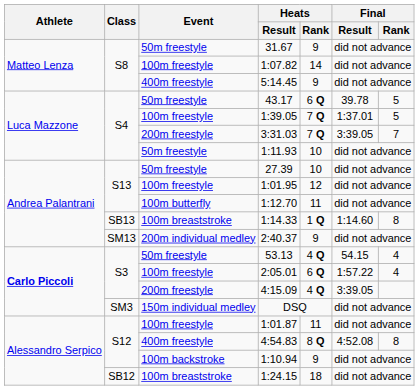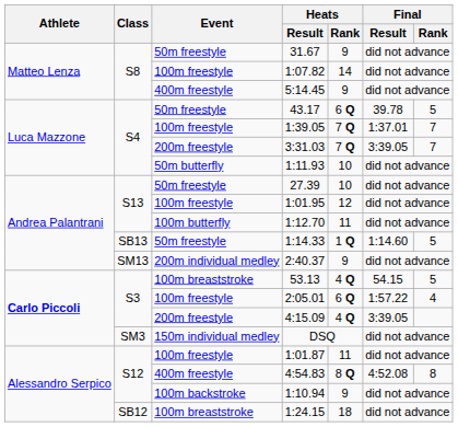 <table class=wikitable style="font-size:90%">
 <tr>
 <th rowspan="2">Athlete</th>
 <th rowspan="2">Class</th>
 <th rowspan="2">Event</th>
 <th colspan="2">Heats</th>
 <th colspan="2">Final</th>
 </tr>
 <tr>
 <th>Result</th>
 <th>Rank</th>
 <th>Result</th>
 <th>Rank</th>
 </tr>
 <tr>
 <td rowspan="3"><a href='#'>Matteo Lenza</a></td>
 <td rowspan="3" style="text-align:center;">S8</td>
 <td><a href='#'>50m freestyle</a></td>
 <td style="text-align:center;">31.67</td>
 <td style="text-align:center;">9</td>
 <td style="text-align:center;" colspan="2">did not advance</td>
 </tr>
 <tr>
 <td><a href='#'>100m freestyle</a></td>
 <td style="text-align:center;">1:07.82</td>
 <td style="text-align:center;">14</td>
 <td style="text-align:center;" colspan="2">did not advance</td>
 </tr>
 <tr>
 <td><a href='#'>400m freestyle</a></td>
 <td style="text-align:center;">5:14.45</td>
 <td style="text-align:center;">9</td>
 <td style="text-align:center;" colspan="2">did not advance</td>
 </tr>
 <tr>
 <td rowspan="4"><a href='#'>Luca Mazzone</a></td>
 <td rowspan="4" style="text-align:center;">S4</td>
 <td><a href='#'>50m freestyle</a></td>
 <td style="text-align:center;">43.17</td>
 <td style="text-align:center;">6 <strong>Q</strong></td>
 <td style="text-align:center;">39.78</td>
 <td style="text-align:center;">5</td>
 </tr>
 <tr>
 <td><a href='#'>100m freestyle</a></td>
 <td style="text-align:center;">1:39.05</td>
 <td style="text-align:center;">7 <strong>Q</strong></td>
 <td style="text-align:center;">1:37.01</td>
-<td style="text-align:center;">5</td>
+<td style="text-align:center;">7</td>
 </tr>
 <tr>
 <td><a href='#'>200m freestyle</a></td>
 <td style="text-align:center;">3:31.03</td>
 <td style="text-align:center;">7 <strong>Q</strong></td>
 <td style="text-align:center;">3:39.05</td>
 <td style="text-align:center;">7</td>
 </tr>
 <tr>
-<td><a href='#'>50m freestyle</a></td>
+<td><a href='#'>50m butterfly</a></td>
 <td style="text-align:center;">1:11.93</td>
 <td style="text-align:center;">10</td>
 <td style="text-align:center;" colspan="2">did not advance</td>
 </tr>
 <tr>
 <td rowspan="5"><a href='#'>Andrea Palantrani</a></td>
 <td rowspan="3" style="text-align:center;">S13</td>
 <td><a href='#'>50m freestyle</a></td>
 <td style="text-align:center;">27.39</td>
 <td style="text-align:center;">10</td>
 <td style="text-align:center;" colspan="2">did not advance</td>
 </tr>
 <tr>
 <td><a href='#'>100m freestyle</a></td>
 <td style="text-align:center;">1:01.95</td>
 <td style="text-align:center;">12</td>
 <td style="text-align:center;" colspan="2">did not advance</td>
 </tr>
 <tr>
 <td><a href='#'>100m butterfly</a></td>
 <td style="text-align:center;">1:12.70</td>
 <td style="text-align:center;">11</td>
 <td style="text-align:center;" colspan="2">did not advance</td>
 </tr>
 <tr>
 <td style="text-align:center;">SB13</td>
-<td><a href='#'>100m breaststroke</a></td>
+<td><a href='#'>50m freestyle</a></td>
 <td style="text-align:center;">1:14.33</td>
 <td style="text-align:center;">1 <strong>Q</strong></td>
 <td style="text-align:center;">1:14.60</td>
-<td style="text-align:center;">8</td>
+<td style="text-align:center;">5</td>
 </tr>
 <tr>
 <td style="text-align:center;">SM13</td>
 <td><a href='#'>200m individual medley</a></td>
 <td style="text-align:center;">2:40.37</td>
 <td style="text-align:center;">9</td>
 <td style="text-align:center;" colspan="2">did not advance</td>
 </tr>
 <tr>
 <td rowspan="4"><strong><a href='#'>Carlo Piccoli</a></strong></td>
 <td rowspan="3" style="text-align:center;">S3</td>
-<td><a href='#'>50m freestyle</a></td>
+<td><a href='#'>100m breaststroke</a></td>
 <td style="text-align:center;">53.13</td>
 <td style="text-align:center;">4 <strong>Q</strong></td>
 <td style="text-align:center;">54.15</td>
-<td style="text-align:center;">4</td>
+<td style="text-align:center;">5</td>
 </tr>
 <tr>
 <td><a href='#'>100m freestyle</a></td>
 <td style="text-align:center;">2:05.01</td>
 <td style="text-align:center;">6 <strong>Q</strong></td>
 <td style="text-align:center;">1:57.22</td>
 <td style="text-align:center;">4</td>
 </tr>
 <tr>
 <td><a href='#'>200m freestyle</a></td>
 <td style="text-align:center;">4:15.09</td>
 <td style="text-align:center;">4 <strong>Q</strong></td>
 <td style="text-align:center;">3:39.05</td>
 <td style="text-align:center;"></td>
 </tr>
 <tr>
 <td style="text-align:center;">SM3</td>
 <td><a href='#'>150m individual medley</a></td>
 <td style="text-align:center;" colspan="2">DSQ</td>
 <td style="text-align:center;" colspan="2">did not advance</td>
 </tr>
 <tr>
 <td rowspan="4"><a href='#'>Alessandro Serpico</a></td>
 <td rowspan="3" style="text-align:center;">S12</td>
 <td><a href='#'>100m freestyle</a></td>
 <td style="text-align:center;">1:01.87</td>
 <td style="text-align:center;">11</td>
 <td style="text-align:center;" colspan="2">did not advance</td>
 </tr>
 <tr>
 <td><a href='#'>400m freestyle</a></td>
 <td style="text-align:center;">4:54.83</td>
 <td style="text-align:center;">8 <strong>Q</strong></td>
 <td style="text-align:center;">4:52.08</td>
 <td style="text-align:center;">8</td>
 </tr>
 <tr>
 <td><a href='#'>100m backstroke</a></td>
 <td style="text-align:center;">1:10.94</td>
 <td style="text-align:center;">9</td>
 <td style="text-align:center;" colspan="2">did not advance</td>
 </tr>
 <tr>
 <td style="text-align:center;">SB12</td>
 <td><a href='#'>100m breaststroke</a></td>
 <td style="text-align:center;">1:24.15</td>
 <td style="text-align:center;">18</td>
 <td style="text-align:center;" colspan="2">did not advance</td>
 </tr>
 </table>
